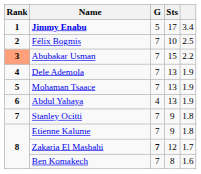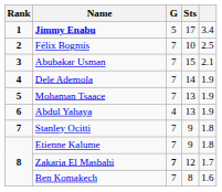 <table class="wikitable" style="text-align:center; font-size:90%;">
 <tr>
 <th width=10px>Rank</th>
 <th width=185px>Name</th>
 <th width=15px>G</th>
 <th width=10px>Sts</th>
 <th width=10px></th>
 </tr>
 <tr>
 <td><strong>1</strong></td>
 <td align=left> <strong><a href='#'>Jimmy Enabu</a></strong></td>
 <td>5</td>
 <td>17</td>
 <td>3.4</td>
 </tr>
 <tr>
 <td><strong>2</strong></td>
 <td align=left> <a href='#'>Félix Bogmis</a></td>
 <td>7</td>
 <td>10</td>
 <td>2.5</td>
 </tr>
 <tr>
-<td style="background: lightsalmon;"><strong>3</strong></td>
+<td><strong>3</strong></td>
 <td align=left> <a href='#'>Abubakar Usman</a></td>
 <td>7</td>
 <td>15</td>
-<td>2.2</td>
+<td>2.1</td>
 </tr>
 <tr>
 <td><strong>4</strong></td>
 <td align=left> <a href='#'>Dele Ademola</a></td>
 <td>7</td>
-<td>13</td>
+<td>14</td>
 <td>1.9</td>
 </tr>
 <tr>
 <td><strong>5</strong></td>
 <td align=left> <a href='#'>Mohaman Tsaace</a></td>
 <td>7</td>
 <td>13</td>
 <td>1.9</td>
 </tr>
 <tr>
 <td><strong>6</strong></td>
 <td align=left> <a href='#'>Abdul Yahaya</a></td>
 <td>4</td>
 <td>13</td>
 <td>1.9</td>
 </tr>
 <tr>
 <td><strong>7</strong></td>
 <td align=left> <a href='#'>Stanley Ocitti</a></td>
 <td>7</td>
 <td>9</td>
 <td>1.8</td>
 </tr>
 <tr>
 <td rowspan=3><strong>8</strong></td>
 <td align=left> <a href='#'>Etienne Kalume</a></td>
 <td>7</td>
 <td>9</td>
 <td>1.8</td>
 </tr>
 <tr>
 <td align=left> <a href='#'>Zakaria El Masbahi</a></td>
 <td><strong>7</strong></td>
 <td>12</td>
 <td>1.7</td>
 </tr>
 <tr>
 <td align=left> <a href='#'>Ben Komakech</a></td>
 <td>7</td>
 <td>8</td>
 <td>1.6</td>
 </tr>
 </table>
